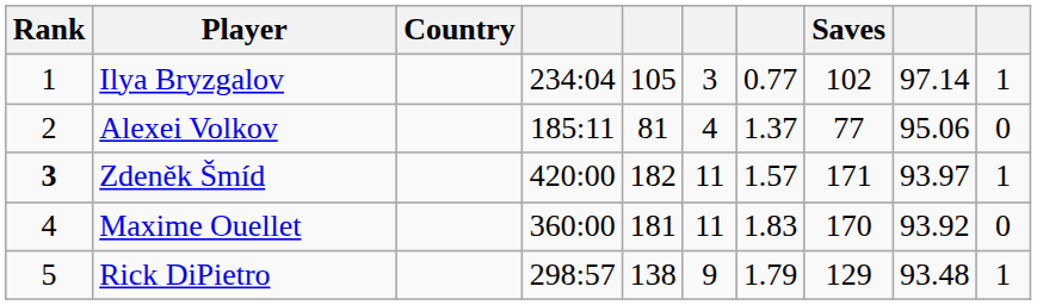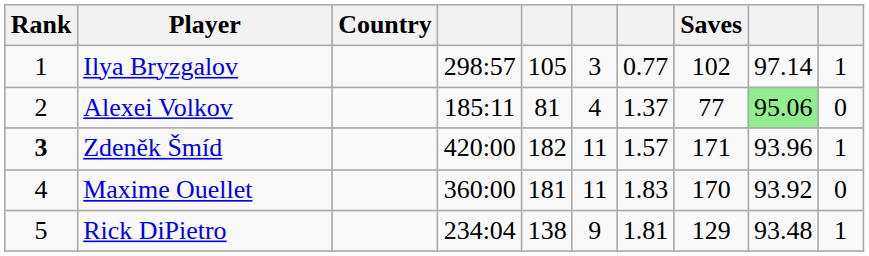 <table class="wikitable sortable" style="text-align: center;">
 <tr>
 <th width=30>Rank</th>
 <th width=150>Player</th>
 <th>Country</th>
 <th width=20></th>
 <th width=20></th>
 <th width=20></th>
 <th width=20></th>
 <th width=20>Saves</th>
 <th width=20></th>
 <th width=20></th>
 </tr>
 <tr>
 <td>1</td>
 <td align=left><a href='#'>Ilya Bryzgalov</a></td>
 <td align=left></td>
-<td>234:04</td>
+<td>298:57</td>
 <td>105</td>
 <td>3</td>
 <td>0.77</td>
 <td>102</td>
 <td>97.14</td>
 <td>1</td>
 </tr>
 <tr>
 <td>2</td>
 <td align=left><a href='#'>Alexei Volkov</a></td>
 <td align=left></td>
 <td>185:11</td>
 <td>81</td>
 <td>4</td>
 <td>1.37</td>
 <td>77</td>
-<td>95.06</td>
+<td style="background: lightgreen;">95.06</td>
 <td>0</td>
 </tr>
 <tr>
 <td><strong>3</strong></td>
 <td align=left><a href='#'>Zdeněk Šmíd</a></td>
 <td align=left></td>
 <td>420:00</td>
 <td>182</td>
 <td>11</td>
 <td>1.57</td>
 <td>171</td>
-<td>93.97</td>
+<td>93.96</td>
 <td>1</td>
 </tr>
 <tr>
 <td>4</td>
 <td align=left><a href='#'>Maxime Ouellet</a></td>
 <td align=left></td>
 <td>360:00</td>
 <td>181</td>
 <td>11</td>
 <td>1.83</td>
 <td>170</td>
 <td>93.92</td>
 <td>0</td>
 </tr>
 <tr>
 <td>5</td>
 <td align=left><a href='#'>Rick DiPietro</a></td>
 <td align=left></td>
-<td>298:57</td>
+<td>234:04</td>
 <td>138</td>
 <td>9</td>
-<td>1.79</td>
+<td>1.81</td>
 <td>129</td>
 <td>93.48</td>
 <td>1</td>
 </tr>
 </table>
